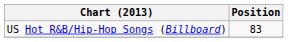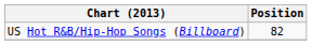 <table class="wikitable">
 <tr>
 <th scope="col">Chart (2013)</th>
 <th scope="col">Position</th>
 </tr>
 <tr>
 <td>US <a href='#'>Hot R&B/Hip-Hop Songs</a> (<em><a href='#'>Billboard</a></em>)</td>
-<td style="text-align:center;">83</td>
+<td style="text-align:center;">82</td>
 </tr>
 <tr>
 </tr>
 </table>
